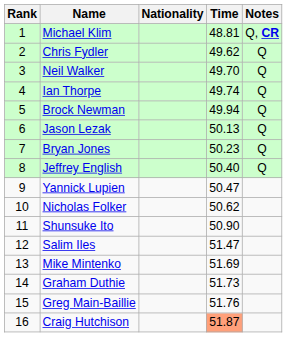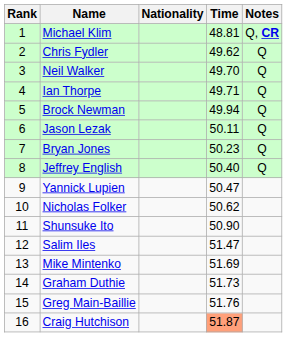 <table class="wikitable sortable" style="text-align:center">
 <tr>
 <th>Rank</th>
 <th>Name</th>
 <th>Nationality</th>
 <th>Time</th>
 <th>Notes</th>
 </tr>
 <tr bgcolor=ccffcc>
 <td>1</td>
 <td align=left><a href='#'>Michael Klim</a></td>
 <td align=left></td>
 <td>48.81</td>
 <td>Q, <strong><a href='#'>CR</a></strong></td>
 </tr>
 <tr bgcolor=ccffcc>
 <td>2</td>
 <td align=left><a href='#'>Chris Fydler</a></td>
 <td align=left></td>
 <td>49.62</td>
 <td>Q</td>
 </tr>
 <tr bgcolor=ccffcc>
 <td>3</td>
 <td align=left><a href='#'>Neil Walker</a></td>
 <td align=left></td>
 <td>49.70</td>
 <td>Q</td>
 </tr>
 <tr bgcolor=ccffcc>
 <td>4</td>
 <td align=left><a href='#'>Ian Thorpe</a></td>
 <td align=left></td>
-<td>49.74</td>
+<td>49.71</td>
 <td>Q</td>
 </tr>
 <tr bgcolor=ccffcc>
 <td>5</td>
 <td align=left><a href='#'>Brock Newman</a></td>
 <td align=left></td>
 <td>49.94</td>
 <td>Q</td>
 </tr>
 <tr bgcolor=ccffcc>
 <td>6</td>
 <td align=left><a href='#'>Jason Lezak</a></td>
 <td align=left></td>
-<td>50.13</td>
+<td>50.11</td>
 <td>Q</td>
 </tr>
 <tr bgcolor=ccffcc>
 <td>7</td>
 <td align=left><a href='#'>Bryan Jones</a></td>
 <td align=left></td>
 <td>50.23</td>
 <td>Q</td>
 </tr>
 <tr bgcolor=ccffcc>
 <td>8</td>
 <td align=left><a href='#'>Jeffrey English</a></td>
 <td align=left></td>
 <td>50.40</td>
 <td>Q</td>
 </tr>
 <tr>
 <td>9</td>
 <td align=left><a href='#'>Yannick Lupien</a></td>
 <td align=left></td>
 <td>50.47</td>
 <td></td>
 </tr>
 <tr>
 <td>10</td>
 <td align=left><a href='#'>Nicholas Folker</a></td>
 <td align=left></td>
 <td>50.62</td>
 <td></td>
 </tr>
 <tr>
 <td>11</td>
 <td align=left><a href='#'>Shunsuke Ito</a></td>
 <td align=left></td>
 <td>50.90</td>
 <td></td>
 </tr>
 <tr>
 <td>12</td>
 <td align=left><a href='#'>Salim Iles</a></td>
 <td align=left></td>
 <td>51.47</td>
 <td></td>
 </tr>
 <tr>
 <td>13</td>
 <td align=left><a href='#'>Mike Mintenko</a></td>
 <td align=left></td>
 <td>51.69</td>
 <td></td>
 </tr>
 <tr>
 <td>14</td>
 <td align=left><a href='#'>Graham Duthie</a></td>
 <td align=left></td>
 <td>51.73</td>
 <td></td>
 </tr>
 <tr>
 <td>15</td>
 <td align=left><a href='#'>Greg Main-Baillie</a></td>
 <td align=left></td>
 <td>51.76</td>
 <td></td>
 </tr>
 <tr>
 <td>16</td>
 <td align=left><a href='#'>Craig Hutchison</a></td>
 <td align=left></td>
 <td style="background: lightsalmon;">51.87</td>
 <td></td>
 </tr>
 </table>
